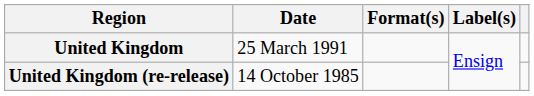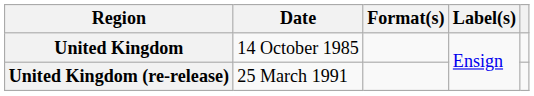 <table class="wikitable plainrowheaders">
 <tr>
 <th scope="col">Region</th>
 <th scope="col">Date</th>
 <th scope="col">Format(s)</th>
 <th scope="col">Label(s)</th>
 <th scope="col"></th>
 </tr>
 <tr>
 <th scope="row">United Kingdom</th>
-<td>25 March 1991</td>
+<td>14 October 1985</td>
 <td></td>
 <td rowspan="2"><a href='#'>Ensign</a></td>
 <td></td>
 </tr>
 <tr>
 <th scope="row">United Kingdom (re-release)</th>
-<td>14 October 1985</td>
+<td>25 March 1991</td>
 <td></td>
 <td></td>
 </tr>
 </table>
